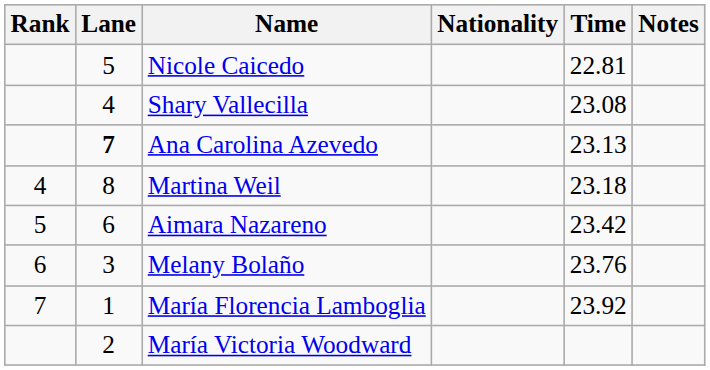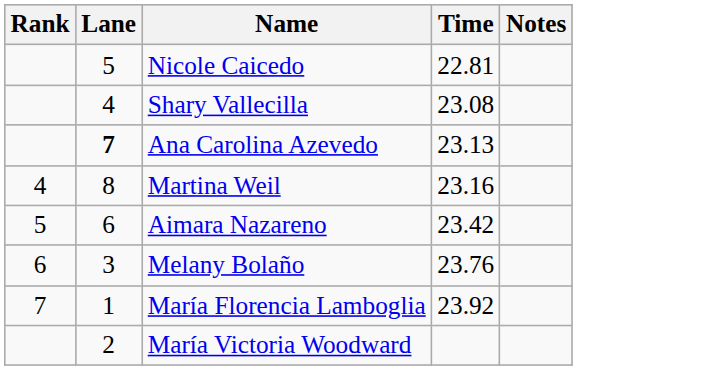 <table class="wikitable sortable" style="text-align:center">
 <tr>
 <th>Rank</th>
 <th>Lane</th>
 <th>Name</th>
-<th>Nationality</th>
 <th>Time</th>
 <th>Notes</th>
 </tr>
 <tr>
 <td></td>
 <td>5</td>
 <td align=left><a href='#'>Nicole Caicedo</a></td>
-<td align=left></td>
 <td>22.81</td>
 <td><strong></strong></td>
 </tr>
 <tr>
 <td></td>
 <td>4</td>
 <td align=left><a href='#'>Shary Vallecilla</a></td>
-<td align=left></td>
 <td>23.08</td>
 <td></td>
 </tr>
 <tr>
 <td></td>
 <td><strong>7</strong></td>
 <td align=left><a href='#'>Ana Carolina Azevedo</a></td>
-<td align=left></td>
 <td>23.13</td>
 <td></td>
 </tr>
 <tr>
 <td>4</td>
 <td>8</td>
 <td align=left><a href='#'>Martina Weil</a></td>
-<td align=left></td>
-<td>23.18</td>
+<td>23.16</td>
 <td></td>
 </tr>
 <tr>
 <td>5</td>
 <td>6</td>
 <td align=left><a href='#'>Aimara Nazareno</a></td>
-<td align=left></td>
 <td>23.42</td>
 <td></td>
 </tr>
 <tr>
 <td>6</td>
 <td>3</td>
 <td align=left><a href='#'>Melany Bolaño</a></td>
-<td align=left></td>
 <td>23.76</td>
 <td></td>
 </tr>
 <tr>
 <td>7</td>
 <td>1</td>
 <td align=left><a href='#'>María Florencia Lamboglia</a></td>
-<td align=left></td>
 <td>23.92</td>
 <td></td>
 </tr>
 <tr>
 <td></td>
 <td>2</td>
 <td align=left><a href='#'>María Victoria Woodward</a></td>
-<td align=left></td>
 <td></td>
 <td></td>
 </tr>
 </table>
